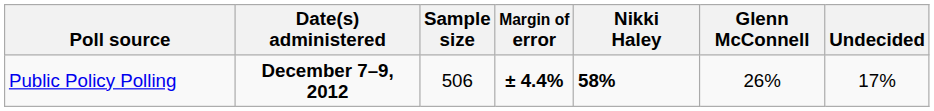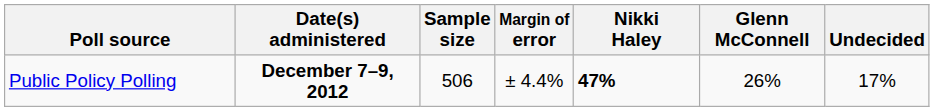 <table class="wikitable">
 <tr valign= bottom>
 <th style="width:190px;">Poll source</th>
 <th style="width:150px;">Date(s)<br>administered</th>
 <th class=small>Sample<br>size</th>
 <th><small>Margin of</small><br>error</th>
 <th style="width:100px;">Nikki<br>Haley</th>
 <th style="width:100px;">Glenn<br>McConnell</th>
 <th style="width:40px;">Undecided</th>
 </tr>
 <tr>
 <td><a href='#'>Public Policy Polling</a></td>
 <td align=center><strong>December 7–9, 2012</strong></td>
 <td align=center>506</td>
-<td align=center><strong>± 4.4%</strong></td>
-<td><strong>58%</strong></td>
+<td align=center>± 4.4%</td>
+<td><strong>47%</strong></td>
 <td align=center>26%</td>
 <td align=center>17%</td>
 </tr>
 </table>
